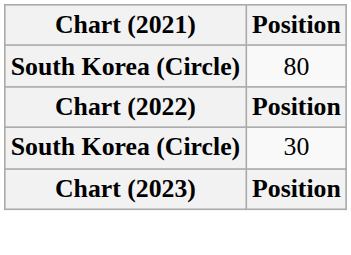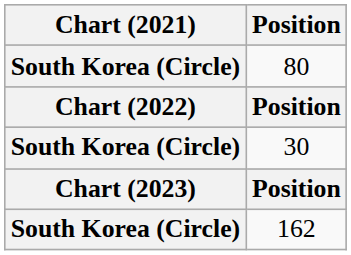 <table class="wikitable plainrowheaders" style="text-align:center">
 <tr>
 <th scope="col">Chart (2021)</th>
 <th scope="col">Position</th>
 </tr>
 <tr>
 <th scope="row">South Korea (Circle)</th>
 <td>80</td>
 </tr>
 <tr>
 <th scope="col">Chart (2022)</th>
 <th scope="col">Position</th>
 </tr>
 <tr>
 <th scope="row">South Korea (Circle)</th>
 <td>30</td>
 </tr>
 <tr>
 <th scope="col">Chart (2023)</th>
 <th scope="col">Position</th>
 </tr>
+<tr>
+<th scope="row">South Korea (Circle)</th>
+<td>162</td>
+</tr>
 </table>
